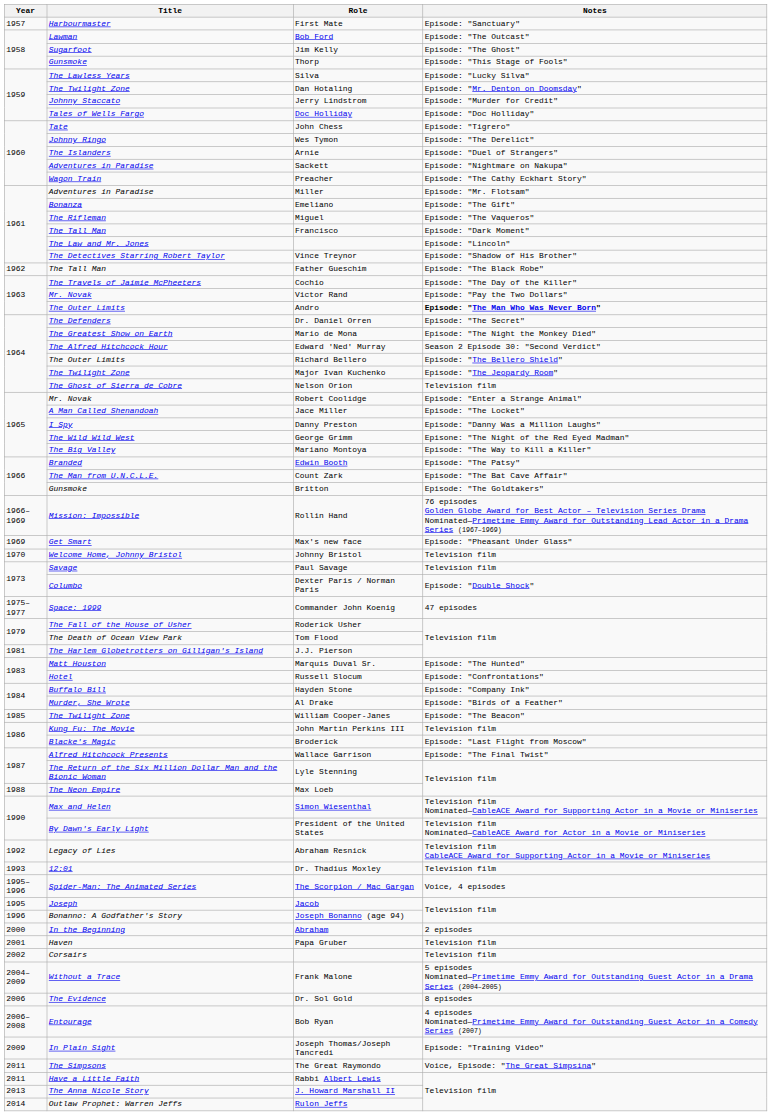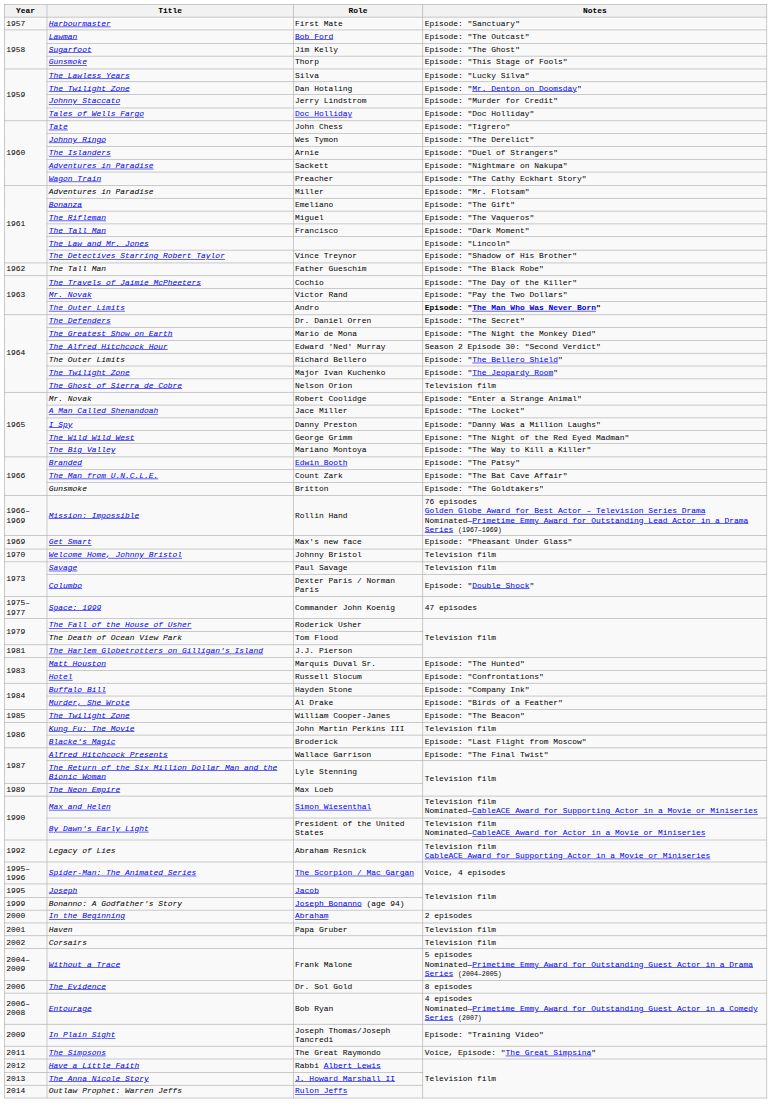 <table class="wikitable sortable">
 <tr>
 <th>Year</th>
 <th>Title</th>
 <th>Role</th>
 <th class="unsortable">Notes</th>
 </tr>
 <tr>
 <td>1957</td>
 <td><em><a href='#'>Harbourmaster</a></em></td>
 <td>First Mate</td>
 <td>Episode: "Sanctuary"</td>
 </tr>
 <tr>
 <td rowspan="3">1958</td>
 <td><em><a href='#'>Lawman</a></em></td>
 <td><a href='#'>Bob Ford</a></td>
 <td>Episode: "The Outcast"</td>
 </tr>
 <tr>
 <td><em><a href='#'>Sugarfoot</a></em></td>
 <td>Jim Kelly</td>
 <td>Episode: "The Ghost"</td>
 </tr>
 <tr>
 <td><em><a href='#'>Gunsmoke</a></em></td>
 <td>Thorp</td>
 <td>Episode: "This Stage of Fools"</td>
 </tr>
 <tr>
 <td rowspan="4">1959</td>
 <td><em><a href='#'>The Lawless Years</a></em></td>
 <td>Silva</td>
 <td>Episode: "Lucky Silva"</td>
 </tr>
 <tr>
 <td><em><a href='#'>The Twilight Zone</a></em></td>
 <td>Dan Hotaling</td>
 <td>Episode: "<a href='#'>Mr. Denton on Doomsday</a>"</td>
 </tr>
 <tr>
 <td><em><a href='#'>Johnny Staccato</a></em></td>
 <td>Jerry Lindstrom</td>
 <td>Episode: "Murder for Credit"</td>
 </tr>
 <tr>
 <td><em><a href='#'>Tales of Wells Fargo</a></em></td>
 <td><a href='#'>Doc Holliday</a></td>
 <td>Episode: "Doc Holliday"</td>
 </tr>
 <tr>
 <td rowspan="5">1960</td>
 <td><em><a href='#'>Tate</a></em></td>
 <td>John Chess</td>
 <td>Episode: "Tigrero"</td>
 </tr>
 <tr>
 <td><em><a href='#'>Johnny Ringo</a></em></td>
 <td>Wes Tymon</td>
 <td>Episode: "The Derelict"</td>
 </tr>
 <tr>
 <td><em><a href='#'>The Islanders</a></em></td>
 <td>Arnie</td>
 <td>Episode: "Duel of Strangers"</td>
 </tr>
 <tr>
 <td><em><a href='#'>Adventures in Paradise</a></em></td>
 <td>Sackett</td>
 <td>Episode: "Nightmare on Nakupa"</td>
 </tr>
 <tr>
 <td><em><a href='#'>Wagon Train</a></em></td>
 <td>Preacher</td>
 <td>Episode: "The Cathy Eckhart Story"</td>
 </tr>
 <tr>
 <td rowspan="6">1961</td>
 <td><em>Adventures in Paradise</em></td>
 <td>Miller</td>
 <td>Episode: "Mr. Flotsam"</td>
 </tr>
 <tr>
 <td><em><a href='#'>Bonanza</a></em></td>
 <td>Emeliano</td>
 <td>Episode: "The Gift"</td>
 </tr>
 <tr>
 <td><em><a href='#'>The Rifleman</a></em></td>
 <td>Miguel</td>
 <td>Episode: "The Vaqueros"</td>
 </tr>
 <tr>
 <td><em><a href='#'>The Tall Man</a></em></td>
 <td>Francisco</td>
 <td>Episode: "Dark Moment"</td>
 </tr>
 <tr>
 <td><em><a href='#'>The Law and Mr. Jones</a></em></td>
 <td></td>
 <td>Episode: "Lincoln"</td>
 </tr>
 <tr>
 <td><em><a href='#'>The Detectives Starring Robert Taylor</a></em></td>
 <td>Vince Treynor</td>
 <td>Episode: "Shadow of His Brother"</td>
 </tr>
 <tr>
 <td>1962</td>
 <td><em>The Tall Man</em></td>
 <td>Father Gueschim</td>
 <td>Episode: "The Black Robe"</td>
 </tr>
 <tr>
 <td rowspan="3">1963</td>
 <td><em><a href='#'>The Travels of Jaimie McPheeters</a></em></td>
 <td>Cochio</td>
 <td>Episode: "The Day of the Killer"</td>
 </tr>
 <tr>
 <td><em><a href='#'>Mr. Novak</a></em></td>
 <td>Victor Rand</td>
 <td>Episode: "Pay the Two Dollars"</td>
 </tr>
 <tr>
 <td><em><a href='#'>The Outer Limits</a></em></td>
 <td>Andro</td>
 <td><strong>Episode: "<a href='#'>The Man Who Was Never Born</a>"</strong></td>
 </tr>
 <tr>
 <td rowspan="6">1964</td>
 <td><em><a href='#'>The Defenders</a></em></td>
 <td>Dr. Daniel Orren</td>
 <td>Episode: "The Secret"</td>
 </tr>
 <tr>
 <td><em><a href='#'>The Greatest Show on Earth</a></em></td>
 <td>Mario de Mona</td>
 <td>Episode: "The Night the Monkey Died"</td>
 </tr>
 <tr>
 <td><em><a href='#'>The Alfred Hitchcock Hour</a></em></td>
 <td>Edward 'Ned' Murray</td>
 <td>Season 2 Episode 30: "Second Verdict"</td>
 </tr>
 <tr>
 <td><em>The Outer Limits</em></td>
 <td>Richard Bellero</td>
 <td>Episode: "<a href='#'>The Bellero Shield</a>"</td>
 </tr>
 <tr>
 <td><em><a href='#'>The Twilight Zone</a></em></td>
 <td>Major Ivan Kuchenko</td>
 <td>Episode: "<a href='#'>The Jeopardy Room</a>"</td>
 </tr>
 <tr>
 <td><em><a href='#'>The Ghost of Sierra de Cobre</a></em></td>
 <td>Nelson Orion</td>
 <td>Television film</td>
 </tr>
 <tr>
 <td rowspan="5">1965</td>
 <td><em>Mr. Novak</em></td>
 <td>Robert Coolidge</td>
 <td>Episode: "Enter a Strange Animal"</td>
 </tr>
 <tr>
 <td><em><a href='#'>A Man Called Shenandoah</a></em></td>
 <td>Jace Miller</td>
 <td>Episode: "The Locket"</td>
 </tr>
 <tr>
 <td><em><a href='#'>I Spy</a></em></td>
 <td>Danny Preston</td>
 <td>Episode: "Danny Was a Million Laughs"</td>
 </tr>
 <tr>
 <td><em><a href='#'>The Wild Wild West</a></em></td>
 <td>George Grimm</td>
 <td>Episone: "The Night of the Red Eyed Madman"</td>
 </tr>
 <tr>
 <td><em><a href='#'>The Big Valley</a></em></td>
 <td>Mariano Montoya</td>
 <td>Episode: "The Way to Kill a Killer"</td>
 </tr>
 <tr>
 <td rowspan="3">1966</td>
 <td><em><a href='#'>Branded</a></em></td>
 <td><a href='#'>Edwin Booth</a></td>
 <td>Episode: "The Patsy"</td>
 </tr>
 <tr>
 <td><em><a href='#'>The Man from U.N.C.L.E.</a></em></td>
 <td>Count Zark</td>
 <td>Episode: "The Bat Cave Affair"</td>
 </tr>
 <tr>
 <td><em>Gunsmoke</em></td>
 <td>Britton</td>
 <td>Episode: "The Goldtakers"</td>
 </tr>
 <tr>
 <td>1966–1969</td>
 <td><em><a href='#'>Mission: Impossible</a></em></td>
 <td>Rollin Hand</td>
 <td>76 episodes<br><a href='#'>Golden Globe Award for Best Actor – Television Series Drama</a><br>Nominated—<a href='#'>Primetime Emmy Award for Outstanding Lead Actor in a Drama Series</a> <small>(1967–1969)</small></td>
 </tr>
 <tr>
 <td>1969</td>
 <td><em><a href='#'>Get Smart</a></em></td>
 <td>Max's new face</td>
 <td>Episode: "Pheasant Under Glass"</td>
 </tr>
 <tr>
 <td>1970</td>
 <td><em><a href='#'>Welcome Home, Johnny Bristol</a></em></td>
 <td>Johnny Bristol</td>
 <td>Television film</td>
 </tr>
 <tr>
 <td rowspan="2">1973</td>
 <td><em><a href='#'>Savage</a></em></td>
 <td>Paul Savage</td>
 <td>Television film</td>
 </tr>
 <tr>
 <td><em><a href='#'>Columbo</a></em></td>
 <td>Dexter Paris / Norman Paris</td>
 <td>Episode: "<a href='#'>Double Shock</a>"</td>
 </tr>
 <tr>
 <td>1975–1977</td>
 <td><em><a href='#'>Space: 1999</a></em></td>
 <td>Commander John Koenig</td>
 <td>47 episodes</td>
 </tr>
 <tr>
 <td rowspan="2">1979</td>
 <td><em><a href='#'>The Fall of the House of Usher</a></em></td>
 <td>Roderick Usher</td>
 <td rowspan="3">Television film</td>
 </tr>
 <tr>
 <td><em>The Death of Ocean View Park</em></td>
 <td>Tom Flood</td>
 </tr>
 <tr>
 <td>1981</td>
 <td><em><a href='#'>The Harlem Globetrotters on Gilligan's Island</a></em></td>
 <td>J.J. Pierson</td>
 </tr>
 <tr>
 <td rowspan="2">1983</td>
 <td><em><a href='#'>Matt Houston</a></em></td>
 <td>Marquis Duval Sr.</td>
 <td>Episode: "The Hunted"</td>
 </tr>
 <tr>
 <td><em><a href='#'>Hotel</a></em></td>
 <td>Russell Slocum</td>
 <td>Episode: "Confrontations"</td>
 </tr>
 <tr>
 <td rowspan="2">1984</td>
 <td><em><a href='#'>Buffalo Bill</a></em></td>
 <td>Hayden Stone</td>
 <td>Episode: "Company Ink"</td>
 </tr>
 <tr>
 <td><em><a href='#'>Murder, She Wrote</a></em></td>
 <td>Al Drake</td>
 <td>Episode: "Birds of a Feather"</td>
 </tr>
 <tr>
 <td>1985</td>
 <td><em><a href='#'>The Twilight Zone</a></em></td>
 <td>William Cooper-Janes</td>
 <td>Episode: "The Beacon"</td>
 </tr>
 <tr>
 <td rowspan="2">1986</td>
 <td><em><a href='#'>Kung Fu: The Movie</a></em></td>
 <td>John Martin Perkins III</td>
 <td>Television film</td>
 </tr>
 <tr>
 <td><em><a href='#'>Blacke's Magic</a></em></td>
 <td>Broderick</td>
 <td>Episode: "Last Flight from Moscow"</td>
 </tr>
 <tr>
 <td rowspan="2">1987</td>
 <td><em><a href='#'>Alfred Hitchcock Presents</a></em></td>
 <td>Wallace Garrison</td>
 <td>Episode: "The Final Twist"</td>
 </tr>
 <tr>
 <td><em><a href='#'>The Return of the Six Million Dollar Man and the Bionic Woman</a></em></td>
 <td>Lyle Stenning</td>
 <td rowspan="2">Television film</td>
 </tr>
 <tr>
-<td>1988</td>
+<td>1989</td>
 <td><em><a href='#'>The Neon Empire</a></em></td>
 <td>Max Loeb</td>
 </tr>
 <tr>
 <td rowspan="2">1990</td>
 <td><em><a href='#'>Max and Helen</a></em></td>
 <td><a href='#'>Simon Wiesenthal</a></td>
 <td>Television film<br>Nominated—<a href='#'>CableACE Award for Supporting Actor in a Movie or Miniseries</a></td>
 </tr>
 <tr>
 <td><em><a href='#'>By Dawn's Early Light</a></em></td>
 <td>President of the United States</td>
 <td>Television film<br>Nominated—<a href='#'>CableACE Award for Actor in a Movie or Miniseries</a></td>
 </tr>
 <tr>
 <td>1992</td>
 <td><em>Legacy of Lies</em></td>
 <td>Abraham Resnick</td>
 <td>Television film<br><a href='#'>CableACE Award for Supporting Actor in a Movie or Miniseries</a></td>
 </tr>
 <tr>
-<td>1993</td>
-<td><em><a href='#'>12:01</a></em></td>
-<td>Dr. Thadius Moxley</td>
-<td>Television film</td>
-</tr>
-<tr>
 <td>1995–1996</td>
 <td><em><a href='#'>Spider-Man: The Animated Series</a></em></td>
 <td><a href='#'>The Scorpion / Mac Gargan</a></td>
 <td>Voice, 4 episodes</td>
 </tr>
 <tr>
 <td>1995</td>
 <td><em><a href='#'>Joseph</a></em></td>
 <td><a href='#'>Jacob</a></td>
 <td rowspan="2">Television film</td>
 </tr>
 <tr>
-<td>1996</td>
+<td>1999</td>
 <td><em>Bonanno: A Godfather's Story</em></td>
 <td><a href='#'>Joseph Bonanno</a> (age 94)</td>
 </tr>
 <tr>
 <td>2000</td>
 <td><em><a href='#'>In the Beginning</a></em></td>
 <td><a href='#'>Abraham</a></td>
 <td>2 episodes</td>
 </tr>
 <tr>
 <td>2001</td>
 <td><em>Haven</em></td>
 <td>Papa Gruber</td>
 <td>Television film</td>
 </tr>
 <tr>
 <td>2002</td>
 <td><em>Corsairs</em></td>
 <td></td>
 <td>Television film</td>
 </tr>
 <tr>
 <td>2004–2009</td>
 <td><em><a href='#'>Without a Trace</a></em></td>
 <td>Frank Malone</td>
 <td>5 episodes<br>Nominated—<a href='#'>Primetime Emmy Award for Outstanding Guest Actor in a Drama Series</a> <small>(2004–2005)</small></td>
 </tr>
 <tr>
 <td>2006</td>
 <td><em><a href='#'>The Evidence</a></em></td>
 <td>Dr. Sol Gold</td>
 <td>8 episodes</td>
 </tr>
 <tr>
 <td>2006–2008</td>
 <td><em><a href='#'>Entourage</a></em></td>
 <td>Bob Ryan</td>
 <td>4 episodes<br>Nominated—<a href='#'>Primetime Emmy Award for Outstanding Guest Actor in a Comedy Series</a> <small>(2007)</small></td>
 </tr>
 <tr>
 <td>2009</td>
 <td><em><a href='#'>In Plain Sight</a></em></td>
 <td>Joseph Thomas/Joseph Tancredi</td>
 <td>Episode: "Training Video"</td>
 </tr>
 <tr>
 <td>2011</td>
 <td><em><a href='#'>The Simpsons</a></em></td>
 <td>The Great Raymondo</td>
 <td>Voice, Episode: "<a href='#'>The Great Simpsina</a>"</td>
 </tr>
 <tr>
-<td>2011</td>
+<td>2012</td>
 <td><em><a href='#'>Have a Little Faith</a></em></td>
 <td>Rabbi <a href='#'>Albert Lewis</a></td>
 <td rowspan="3">Television film</td>
 </tr>
 <tr>
 <td>2013</td>
 <td><em><a href='#'>The Anna Nicole Story</a></em></td>
 <td><a href='#'>J. Howard Marshall II</a></td>
 </tr>
 <tr>
 <td>2014</td>
 <td><em>Outlaw Prophet: Warren Jeffs</em></td>
 <td><a href='#'>Rulon Jeffs</a></td>
 </tr>
 </table>
